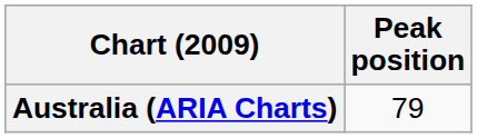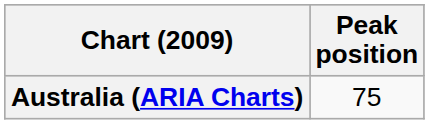 <table class="wikitable sortable plainrowheaders" style="text-align:center">
 <tr>
 <th scope="col">Chart (2009)</th>
 <th scope="col">Peak<br>position</th>
 </tr>
 <tr>
 <th scope="row">Australia (<a href='#'>ARIA Charts</a>)</th>
-<td>79</td>
+<td>75</td>
 </tr>
 </table>
